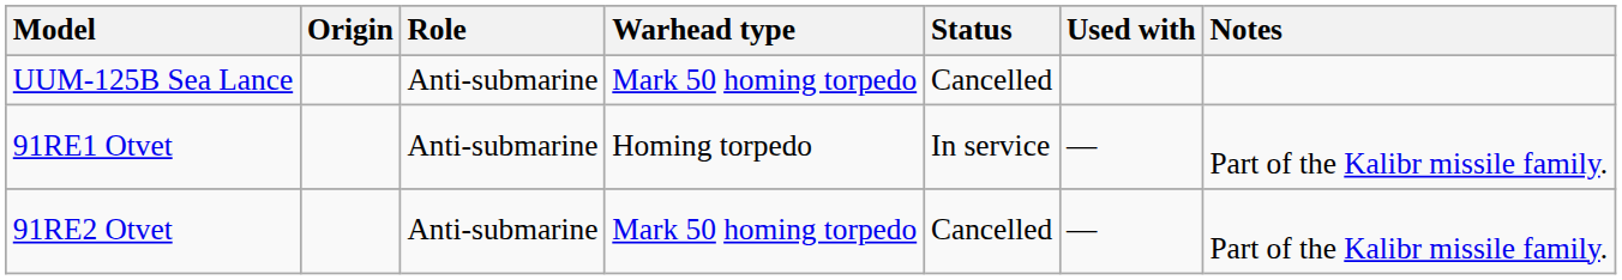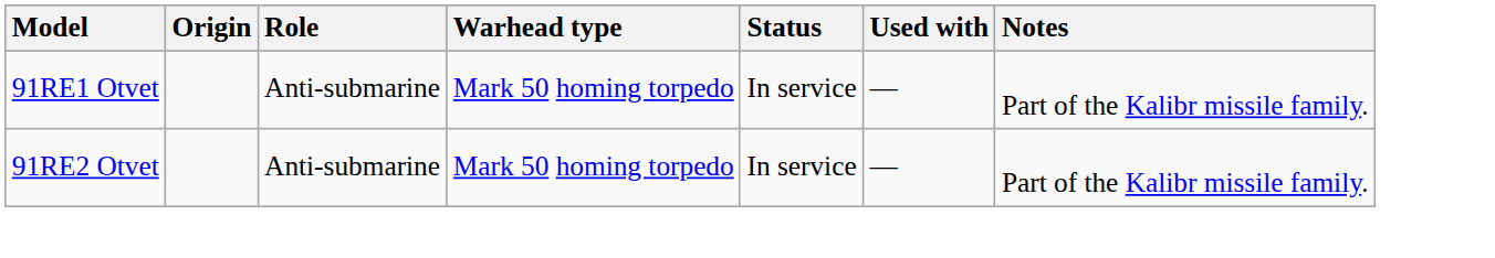 <table class="wikitable sortable" style="font-size: 92%;">
 <tr>
 <th style="text-align: left">Model</th>
 <th style="text-align: left">Origin</th>
 <th style="text-align: left">Role</th>
 <th style="text-align: left">Warhead type</th>
 <th style="text-align: left">Status</th>
 <th style="text-align: left">Used with</th>
 <th style="text-align: left">Notes</th>
 </tr>
 <tr>
-<td><a href='#'>UUM-125B Sea Lance</a></td>
+<td><a href='#'>91RE1 Otvet</a></td>
 <td></td>
 <td>Anti-submarine</td>
 <td><a href='#'>Mark 50</a> <a href='#'>homing torpedo</a></td>
-<td>Cancelled</td>
-<td><small></small><br><small><em></em></small></td>
-<td></td>
-</tr>
-<tr>
-<td><a href='#'>91RE1 Otvet</a></td>
-<td></td>
-<td>Anti-submarine</td>
-<td>Homing torpedo</td>
 <td>In service</td>
 <td>—</td>
 <td><br>Part of the <a href='#'>Kalibr missile family</a>.</td>
 </tr>
 <tr>
 <td><a href='#'>91RE2 Otvet</a></td>
 <td></td>
 <td>Anti-submarine</td>
 <td><a href='#'>Mark 50</a> <a href='#'>homing torpedo</a></td>
-<td>Cancelled</td>
+<td>In service</td>
 <td>—</td>
 <td><br>Part of the <a href='#'>Kalibr missile family</a>.</td>
 </tr>
 </table>
